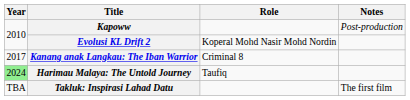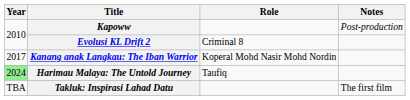 <table class="wikitable">
 <tr>
 <th>Year</th>
 <th>Title</th>
 <th>Role</th>
 <th>Notes</th>
 </tr>
 <tr>
 <td rowspan="2">2010</td>
 <th><em>Kapoww</em></th>
 <td></td>
 <td><em>Post-production</em></td>
 </tr>
 <tr>
 <th><em><a href='#'>Evolusi KL Drift 2</a></em></th>
-<td>Koperal Mohd Nasir Mohd Nordin</td>
+<td>Criminal 8</td>
 <td></td>
 </tr>
 <tr>
 <td>2017</td>
 <th><em><a href='#'>Kanang anak Langkau: The Iban Warrior</a></em></th>
-<td>Criminal 8</td>
+<td>Koperal Mohd Nasir Mohd Nordin</td>
 <td></td>
 </tr>
 <tr>
 <td style="background: lightgreen;">2024</td>
 <th><em>Harimau Malaya: The Untold Journey</em></th>
 <td>Taufiq</td>
 <td></td>
 </tr>
 <tr>
 <td>TBA</td>
 <th><em>Takluk: Inspirasi Lahad Datu</em></th>
 <td></td>
 <td>The first film</td>
 </tr>
 </table>
